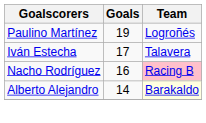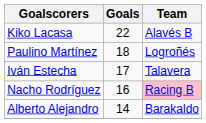 <table class="wikitable sortable">
 <tr>
 <th>Goalscorers</th>
 <th>Goals</th>
 <th>Team</th>
 </tr>
 <tr>
+<td> <a href='#'>Kiko Lacasa</a></td>
+<td align=center>22</td>
+<td><a href='#'>Alavés B</a></td>
+</tr>
+<tr>
 <td> <a href='#'>Paulino Martínez</a></td>
-<td align=center>19</td>
+<td align=center>18</td>
 <td><a href='#'>Logroñés</a></td>
 </tr>
 <tr>
 <td> <a href='#'>Iván Estecha</a></td>
 <td align=center>17</td>
 <td><a href='#'>Talavera</a></td>
 </tr>
 <tr>
 <td> <a href='#'>Nacho Rodríguez</a></td>
 <td align=center>16</td>
 <td style="background: pink;"><a href='#'>Racing B</a></td>
 </tr>
 <tr>
 <td> <a href='#'>Alberto Alejandro</a></td>
 <td align=center>14</td>
-<td style="background: lightyellow;"><a href='#'>Barakaldo</a></td>
+<td><a href='#'>Barakaldo</a></td>
 </tr>
 <tr>
 </tr>
 </table>
